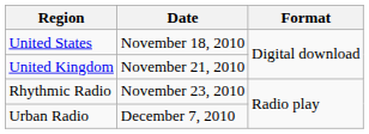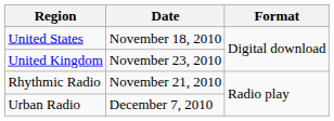 <table class="wikitable">
 <tr>
 <th>Region</th>
 <th>Date</th>
 <th>Format</th>
 </tr>
 <tr>
 <td><a href='#'>United States</a></td>
 <td>November 18, 2010</td>
 <td rowspan="2">Digital download</td>
 </tr>
 <tr>
 <td><a href='#'>United Kingdom</a></td>
-<td>November 21, 2010</td>
+<td>November 23, 2010</td>
 </tr>
 <tr>
 <td>Rhythmic Radio</td>
-<td>November 23, 2010</td>
+<td>November 21, 2010</td>
 <td rowspan="2">Radio play</td>
 </tr>
 <tr>
 <td>Urban Radio</td>
 <td>December 7, 2010</td>
 </tr>
 </table>
